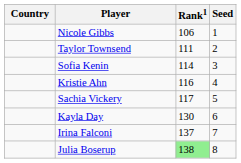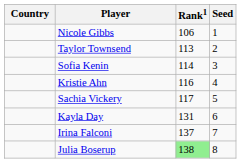 <table class="sortable wikitable">
 <tr>
 <th width="70">Country</th>
 <th width="175">Player</th>
 <th>Rank<sup>1</sup></th>
 <th>Seed</th>
 </tr>
 <tr>
 <td></td>
 <td><a href='#'>Nicole Gibbs</a></td>
 <td>106</td>
 <td>1</td>
 </tr>
 <tr>
 <td></td>
 <td><a href='#'>Taylor Townsend</a></td>
-<td>111</td>
+<td>113</td>
 <td>2</td>
 </tr>
 <tr>
 <td></td>
 <td><a href='#'>Sofia Kenin</a></td>
 <td>114</td>
 <td>3</td>
 </tr>
 <tr>
 <td></td>
 <td><a href='#'>Kristie Ahn</a></td>
 <td>116</td>
 <td>4</td>
 </tr>
 <tr>
 <td></td>
 <td><a href='#'>Sachia Vickery</a></td>
 <td>117</td>
 <td>5</td>
 </tr>
 <tr>
 <td></td>
 <td><a href='#'>Kayla Day</a></td>
-<td>130</td>
+<td>131</td>
 <td>6</td>
 </tr>
 <tr>
 <td></td>
 <td><a href='#'>Irina Falconi</a></td>
 <td>137</td>
 <td>7</td>
 </tr>
 <tr>
 <td></td>
 <td><a href='#'>Julia Boserup</a></td>
 <td style="background: lightgreen;">138</td>
 <td>8</td>
 </tr>
 </table>
